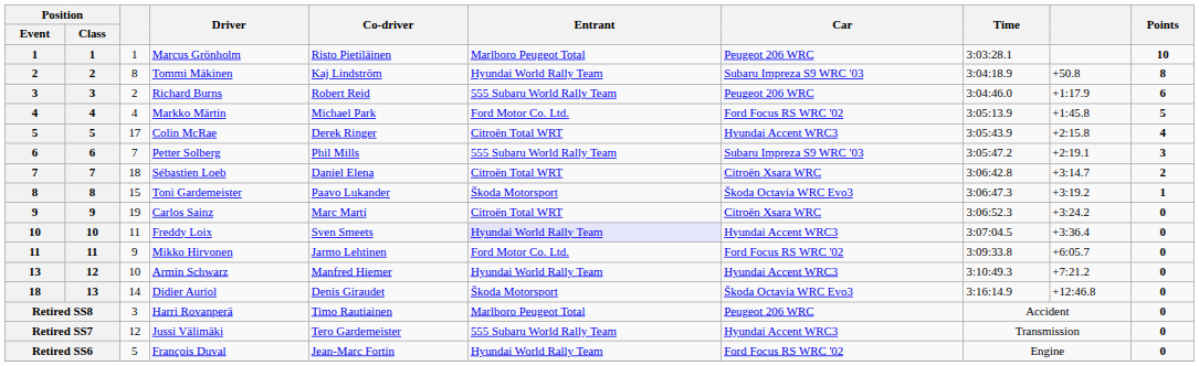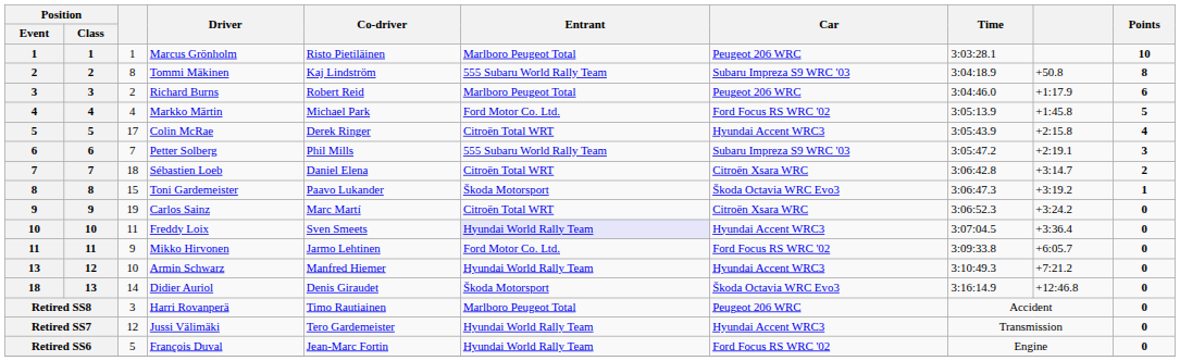 <table class="wikitable" width=85% style="font-size: 85%;">
 <tr>
 <th colspan="2">Position</th>
 <th rowspan="2"></th>
 <th rowspan="2">Driver</th>
 <th rowspan="2">Co-driver</th>
 <th rowspan="2">Entrant</th>
 <th rowspan="2">Car</th>
 <th rowspan="2">Time</th>
 <th rowspan="2"></th>
 <th rowspan="2">Points</th>
 </tr>
 <tr>
 <th>Event</th>
 <th>Class</th>
 </tr>
 <tr>
 <th>1</th>
 <th>1</th>
 <td align="center">1</td>
 <td> <a href='#'>Marcus Grönholm</a></td>
 <td> <a href='#'>Risto Pietiläinen</a></td>
 <td> <a href='#'>Marlboro Peugeot Total</a></td>
 <td><a href='#'>Peugeot 206 WRC</a></td>
 <td>3:03:28.1</td>
 <td></td>
 <td align="center"><strong>10</strong></td>
 </tr>
 <tr>
 <th>2</th>
 <th>2</th>
 <td align="center">8</td>
 <td> <a href='#'>Tommi Mäkinen</a></td>
 <td> <a href='#'>Kaj Lindström</a></td>
-<td> <a href='#'>Hyundai World Rally Team</a></td>
+<td> <a href='#'>555 Subaru World Rally Team</a></td>
 <td><a href='#'>Subaru Impreza S9 WRC '03</a></td>
 <td>3:04:18.9</td>
 <td>+50.8</td>
 <td align="center"><strong>8</strong></td>
 </tr>
 <tr>
 <th>3</th>
 <th>3</th>
 <td align="center">2</td>
 <td> <a href='#'>Richard Burns</a></td>
 <td> <a href='#'>Robert Reid</a></td>
-<td> <a href='#'>555 Subaru World Rally Team</a></td>
+<td> <a href='#'>Marlboro Peugeot Total</a></td>
 <td><a href='#'>Peugeot 206 WRC</a></td>
 <td>3:04:46.0</td>
 <td>+1:17.9</td>
 <td align="center"><strong>6</strong></td>
 </tr>
 <tr>
 <th>4</th>
 <th>4</th>
 <td align="center">4</td>
 <td> <a href='#'>Markko Märtin</a></td>
 <td> <a href='#'>Michael Park</a></td>
 <td> <a href='#'>Ford Motor Co. Ltd.</a></td>
 <td><a href='#'>Ford Focus RS WRC '02</a></td>
 <td>3:05:13.9</td>
 <td>+1:45.8</td>
 <td align="center"><strong>5</strong></td>
 </tr>
 <tr>
 <th>5</th>
 <th>5</th>
 <td align="center">17</td>
 <td> <a href='#'>Colin McRae</a></td>
 <td> <a href='#'>Derek Ringer</a></td>
 <td> <a href='#'>Citroën Total WRT</a></td>
 <td><a href='#'>Hyundai Accent WRC3</a></td>
 <td>3:05:43.9</td>
 <td>+2:15.8</td>
 <td align="center"><strong>4</strong></td>
 </tr>
 <tr>
 <th>6</th>
 <th>6</th>
 <td align="center">7</td>
 <td> <a href='#'>Petter Solberg</a></td>
 <td> <a href='#'>Phil Mills</a></td>
 <td> <a href='#'>555 Subaru World Rally Team</a></td>
 <td><a href='#'>Subaru Impreza S9 WRC '03</a></td>
 <td>3:05:47.2</td>
 <td>+2:19.1</td>
 <td align="center"><strong>3</strong></td>
 </tr>
 <tr>
 <th>7</th>
 <th>7</th>
 <td align="center">18</td>
 <td> <a href='#'>Sébastien Loeb</a></td>
 <td> <a href='#'>Daniel Elena</a></td>
 <td> <a href='#'>Citroën Total WRT</a></td>
 <td><a href='#'>Citroën Xsara WRC</a></td>
 <td>3:06:42.8</td>
 <td>+3:14.7</td>
 <td align="center"><strong>2</strong></td>
 </tr>
 <tr>
 <th>8</th>
 <th>8</th>
 <td align="center">15</td>
 <td> <a href='#'>Toni Gardemeister</a></td>
 <td> <a href='#'>Paavo Lukander</a></td>
 <td> <a href='#'>Škoda Motorsport</a></td>
 <td><a href='#'>Škoda Octavia WRC Evo3</a></td>
 <td>3:06:47.3</td>
 <td>+3:19.2</td>
 <td align="center"><strong>1</strong></td>
 </tr>
 <tr>
 <th>9</th>
 <th>9</th>
 <td align="center">19</td>
 <td> <a href='#'>Carlos Sainz</a></td>
 <td> <a href='#'>Marc Martí</a></td>
 <td> <a href='#'>Citroën Total WRT</a></td>
 <td><a href='#'>Citroën Xsara WRC</a></td>
 <td>3:06:52.3</td>
 <td>+3:24.2</td>
 <td align="center"><strong>0</strong></td>
 </tr>
 <tr>
 <th>10</th>
 <th>10</th>
 <td align="center">11</td>
 <td> <a href='#'>Freddy Loix</a></td>
 <td> <a href='#'>Sven Smeets</a></td>
 <td style="background: lavender;"> <a href='#'>Hyundai World Rally Team</a></td>
 <td><a href='#'>Hyundai Accent WRC3</a></td>
 <td>3:07:04.5</td>
 <td>+3:36.4</td>
 <td align="center"><strong>0</strong></td>
 </tr>
 <tr>
 <th>11</th>
 <th>11</th>
 <td align="center">9</td>
 <td> <a href='#'>Mikko Hirvonen</a></td>
 <td> <a href='#'>Jarmo Lehtinen</a></td>
 <td> <a href='#'>Ford Motor Co. Ltd.</a></td>
 <td><a href='#'>Ford Focus RS WRC '02</a></td>
 <td>3:09:33.8</td>
 <td>+6:05.7</td>
 <td align="center"><strong>0</strong></td>
 </tr>
 <tr>
 <th>13</th>
 <th>12</th>
 <td align="center">10</td>
 <td> <a href='#'>Armin Schwarz</a></td>
 <td> <a href='#'>Manfred Hiemer</a></td>
 <td> <a href='#'>Hyundai World Rally Team</a></td>
 <td><a href='#'>Hyundai Accent WRC3</a></td>
 <td>3:10:49.3</td>
 <td>+7:21.2</td>
 <td align="center"><strong>0</strong></td>
 </tr>
 <tr>
 <th>18</th>
 <th>13</th>
 <td align="center">14</td>
 <td> <a href='#'>Didier Auriol</a></td>
 <td> <a href='#'>Denis Giraudet</a></td>
 <td> <a href='#'>Škoda Motorsport</a></td>
 <td><a href='#'>Škoda Octavia WRC Evo3</a></td>
 <td>3:16:14.9</td>
 <td>+12:46.8</td>
 <td align="center"><strong>0</strong></td>
 </tr>
 <tr>
 <th colspan="2">Retired SS8</th>
 <td align="center">3</td>
 <td> <a href='#'>Harri Rovanperä</a></td>
 <td> <a href='#'>Timo Rautiainen</a></td>
 <td> <a href='#'>Marlboro Peugeot Total</a></td>
 <td><a href='#'>Peugeot 206 WRC</a></td>
 <td align="center" colspan="2">Accident</td>
 <td align="center"><strong>0</strong></td>
 </tr>
 <tr>
 <th colspan="2">Retired SS7</th>
 <td align="center">12</td>
 <td> <a href='#'>Jussi Välimäki</a></td>
 <td> <a href='#'>Tero Gardemeister</a></td>
-<td> <a href='#'>555 Subaru World Rally Team</a></td>
+<td> <a href='#'>Hyundai World Rally Team</a></td>
 <td><a href='#'>Hyundai Accent WRC3</a></td>
 <td align="center" colspan="2">Transmission</td>
 <td align="center"><strong>0</strong></td>
 </tr>
 <tr>
 <th colspan="2">Retired SS6</th>
 <td align="center">5</td>
 <td> <a href='#'>François Duval</a></td>
 <td> <a href='#'>Jean-Marc Fortin</a></td>
 <td> <a href='#'>Hyundai World Rally Team</a></td>
 <td><a href='#'>Ford Focus RS WRC '02</a></td>
 <td align="center" colspan="2">Engine</td>
 <td align="center"><strong>0</strong></td>
 </tr>
 <tr>
 </tr>
 </table>
